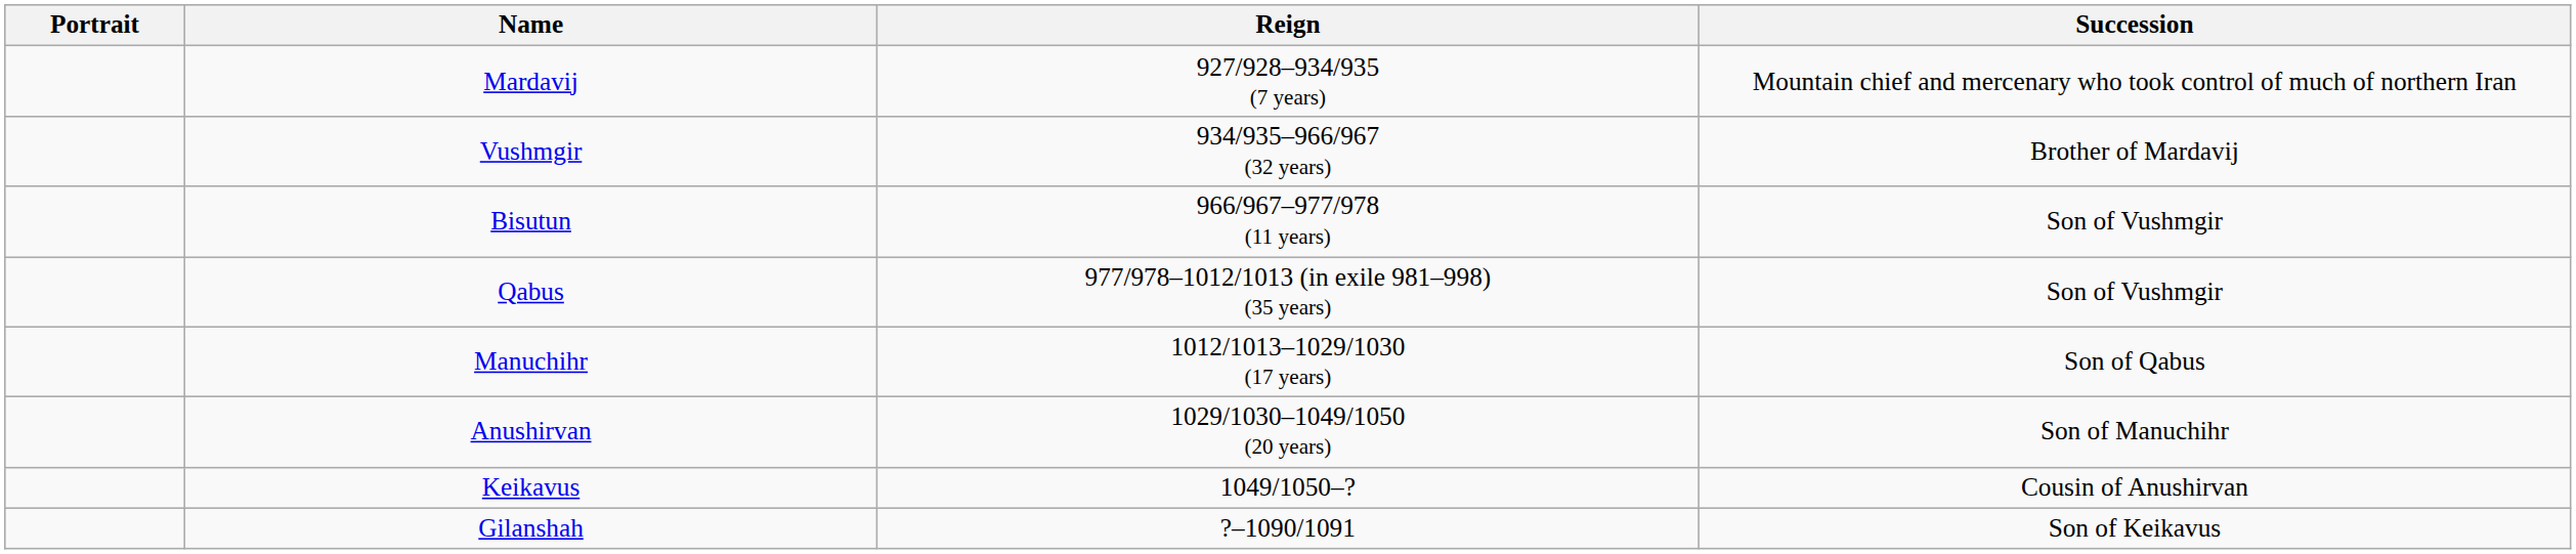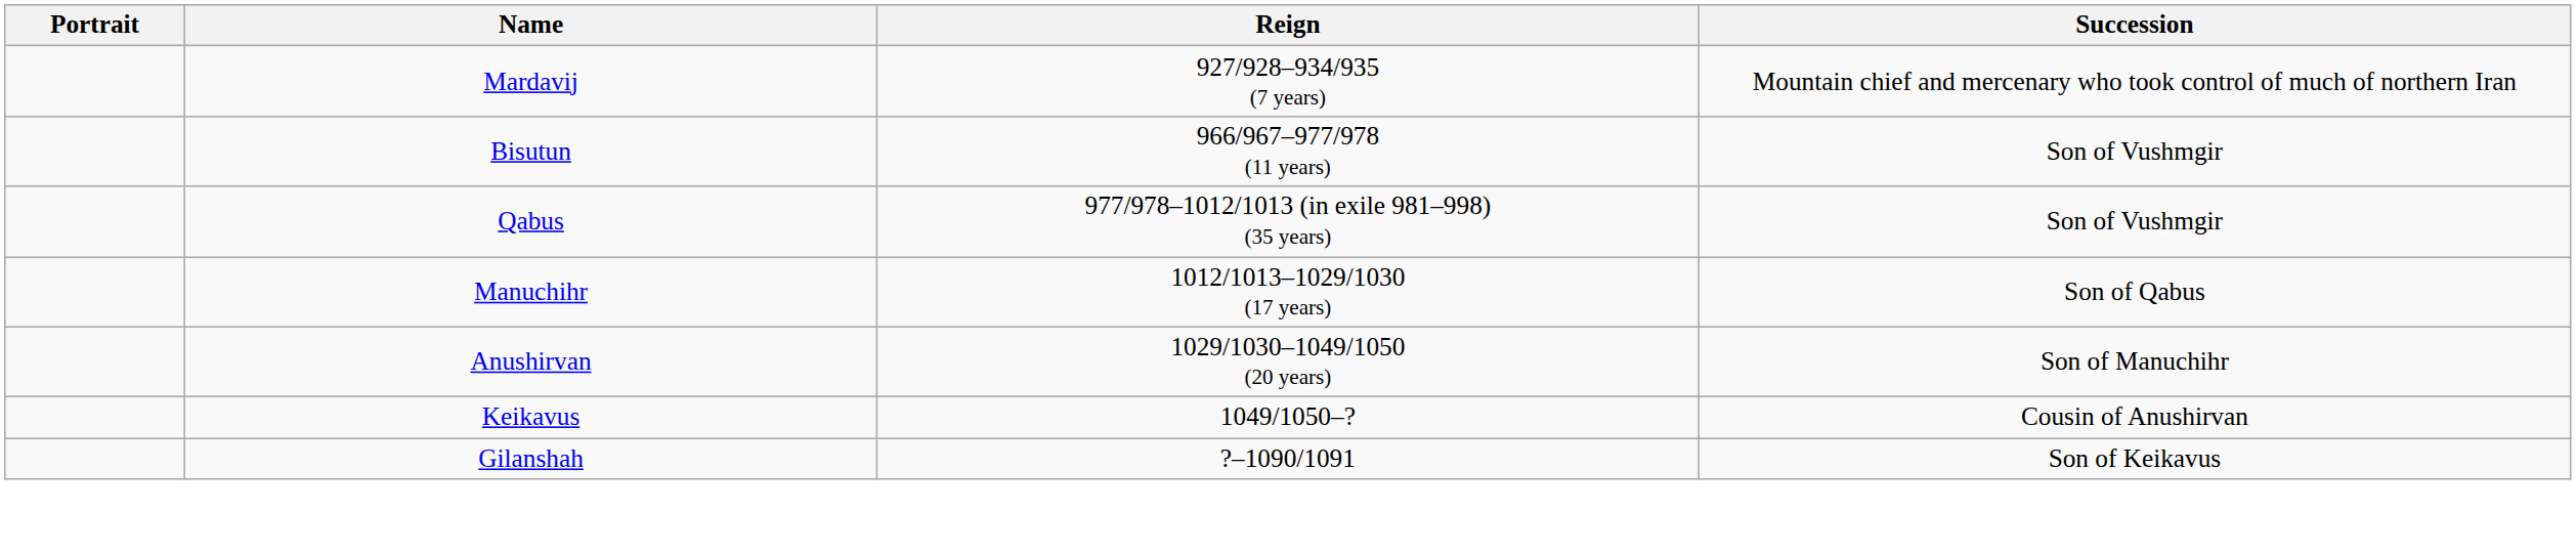 <table class="wikitable" style="text-align:center; width:80%;">
 <tr>
 <th width="7%">Portrait</th>
 <th width="27%">Name</th>
 <th width="32%">Reign</th>
 <th width="34%">Succession</th>
 </tr>
 <tr>
 <td></td>
 <td><a href='#'>Mardavij</a></td>
 <td>927/928–934/935<br><small>(7 years)</small></td>
 <td>Mountain chief and mercenary who took control of much of northern Iran</td>
-</tr>
-<tr>
-<td></td>
-<td><a href='#'>Vushmgir</a></td>
-<td>934/935–966/967<br><small>(32 years)</small></td>
-<td>Brother of Mardavij</td>
 </tr>
 <tr>
 <td></td>
 <td><a href='#'>Bisutun</a></td>
 <td>966/967–977/978<br><small>(11 years)</small></td>
 <td>Son of Vushmgir</td>
 </tr>
 <tr>
 <td></td>
 <td><a href='#'>Qabus</a></td>
 <td>977/978–1012/1013 (in exile 981–998)<br><small>(35 years)</small></td>
 <td>Son of Vushmgir</td>
 </tr>
 <tr>
 <td></td>
 <td><a href='#'>Manuchihr</a></td>
 <td>1012/1013–1029/1030<br><small>(17 years)</small></td>
 <td>Son of Qabus</td>
 </tr>
 <tr>
 <td></td>
 <td><a href='#'>Anushirvan</a></td>
 <td>1029/1030–1049/1050<br><small>(20 years)</small></td>
 <td>Son of Manuchihr</td>
 </tr>
 <tr>
 <td></td>
 <td><a href='#'>Keikavus</a></td>
 <td>1049/1050–?</td>
 <td>Cousin of Anushirvan</td>
 </tr>
 <tr>
 <td></td>
 <td><a href='#'>Gilanshah</a></td>
 <td>?–1090/1091</td>
 <td>Son of Keikavus</td>
 </tr>
 </table>
